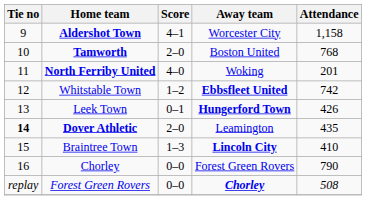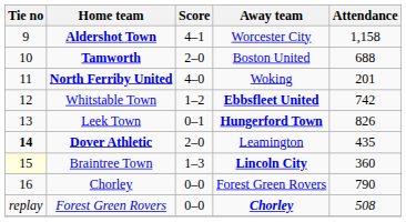 <table class="wikitable" style="text-align:center">
 <tr>
 <th>Tie no</th>
 <th>Home team</th>
 <th>Score</th>
 <th>Away team</th>
 <th>Attendance</th>
 </tr>
 <tr>
 <td>9</td>
 <td><strong><a href='#'>Aldershot Town</a></strong></td>
 <td>4–1</td>
 <td><a href='#'>Worcester City</a></td>
 <td>1,158</td>
 </tr>
 <tr>
 <td>10</td>
 <td><strong><a href='#'>Tamworth</a></strong></td>
 <td>2–0</td>
 <td><a href='#'>Boston United</a></td>
-<td>768</td>
+<td>688</td>
 </tr>
 <tr>
 <td>11</td>
 <td><strong><a href='#'>North Ferriby United</a></strong></td>
 <td>4–0</td>
 <td><a href='#'>Woking</a></td>
 <td>201</td>
 </tr>
 <tr>
 <td>12</td>
 <td><a href='#'>Whitstable Town</a></td>
 <td>1–2</td>
 <td><strong><a href='#'>Ebbsfleet United</a></strong></td>
 <td>742</td>
 </tr>
 <tr>
 <td>13</td>
 <td><a href='#'>Leek Town</a></td>
 <td>0–1</td>
 <td><strong><a href='#'>Hungerford Town</a></strong></td>
-<td>426</td>
+<td>826</td>
 </tr>
 <tr>
 <td><strong>14</strong></td>
 <td><strong><a href='#'>Dover Athletic</a></strong></td>
 <td>2–0</td>
 <td><a href='#'>Leamington</a></td>
 <td>435</td>
 </tr>
 <tr>
-<td>15</td>
+<td style="background: lightyellow;">15</td>
 <td><a href='#'>Braintree Town</a></td>
 <td>1–3</td>
 <td><strong><a href='#'>Lincoln City</a></strong></td>
-<td>410</td>
+<td>360</td>
 </tr>
 <tr>
 <td>16</td>
 <td><a href='#'>Chorley</a></td>
 <td>0–0</td>
 <td><a href='#'>Forest Green Rovers</a></td>
 <td>790</td>
 </tr>
 <tr>
 <td><em>replay</em></td>
 <td><em><a href='#'>Forest Green Rovers</a></em></td>
 <td>0–0 </td>
 <td><strong><em><a href='#'>Chorley</a></em></strong></td>
 <td><em>508</em></td>
 </tr>
 <tr>
 </tr>
 </table>
